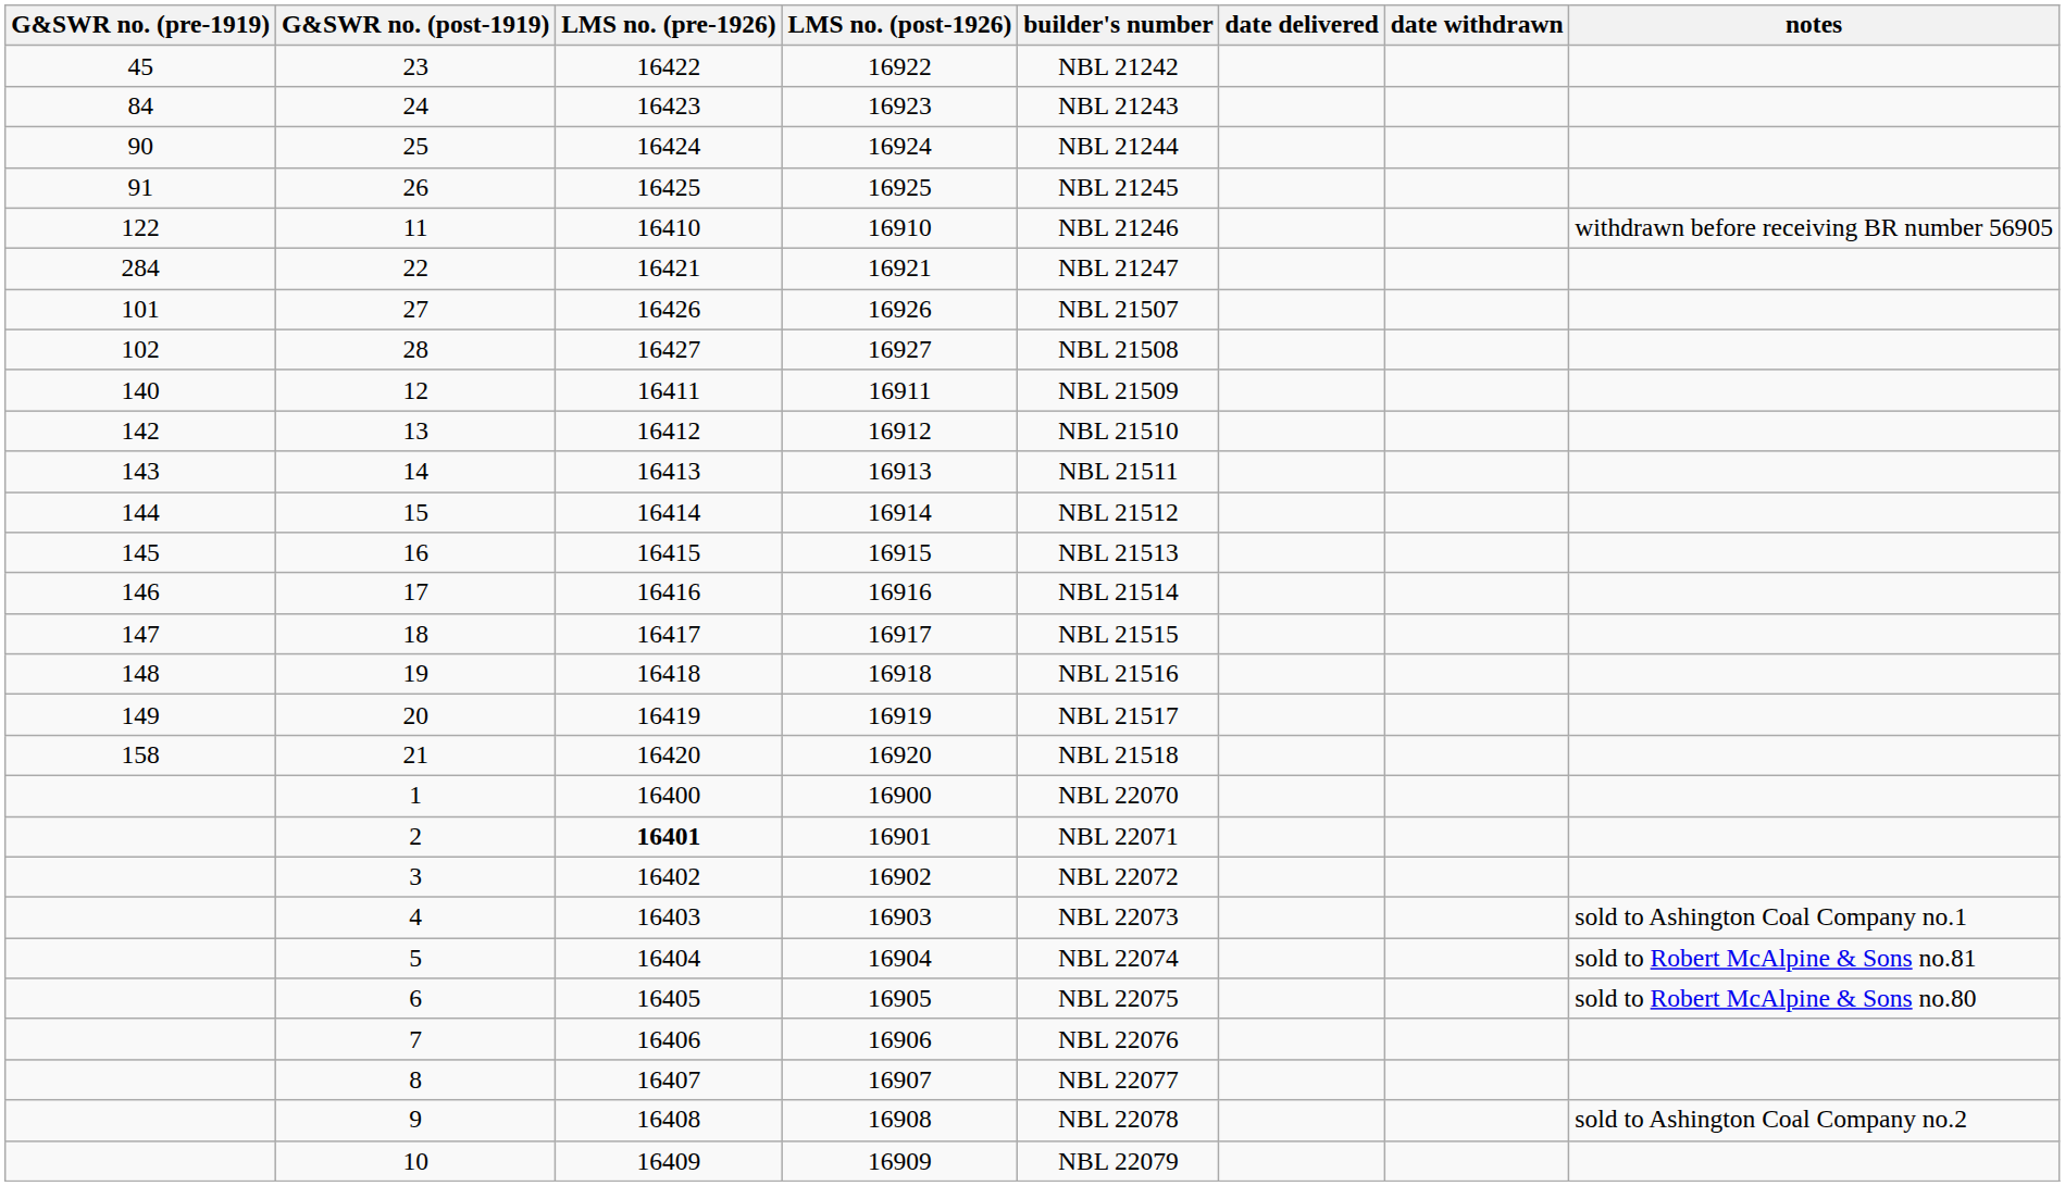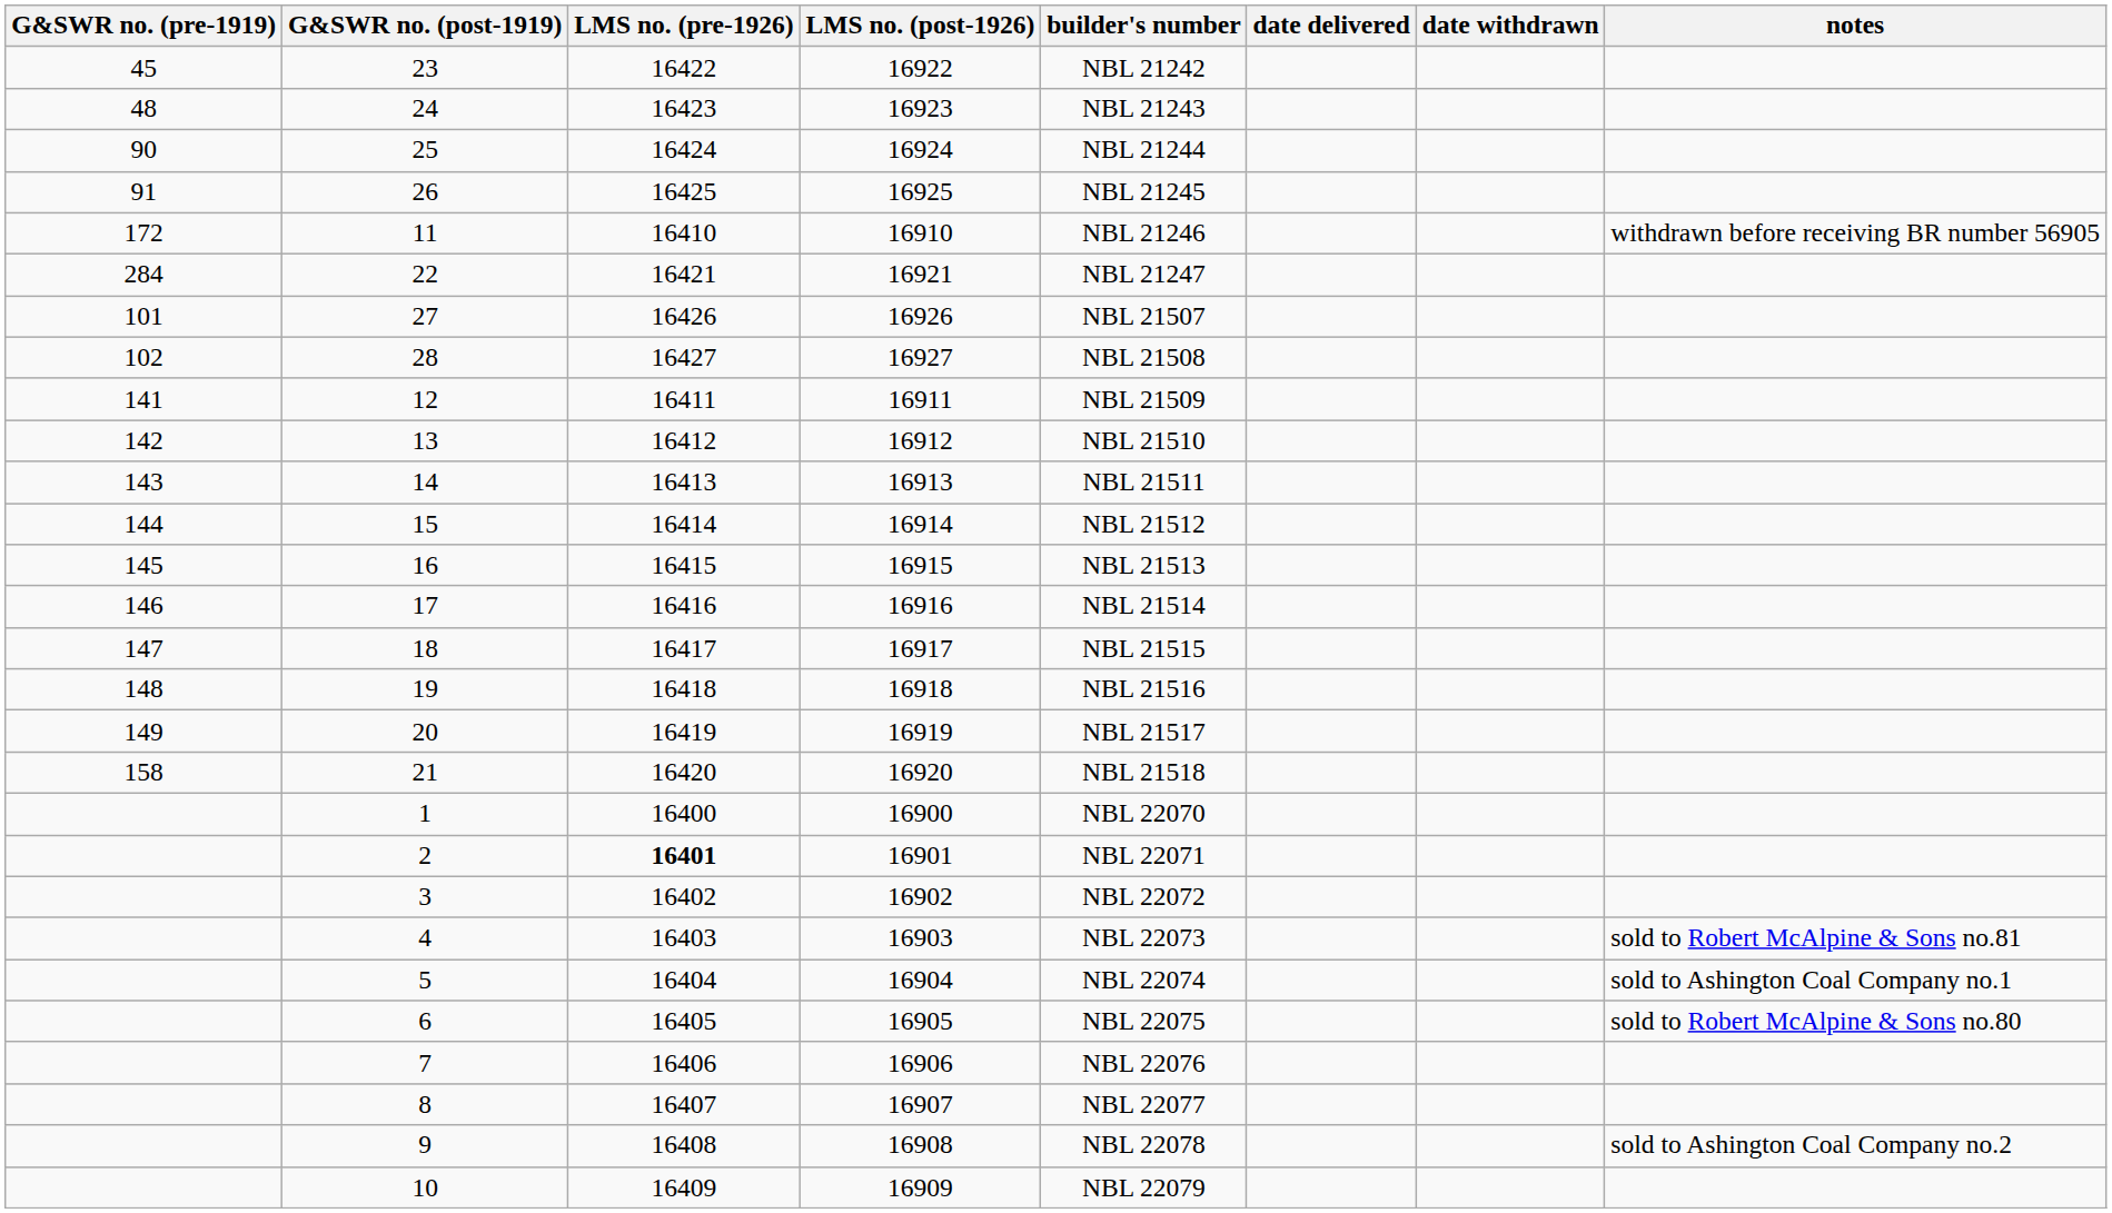 <table class="wikitable sortable collapsible collapsed" style=text-align:center>
 <tr>
 <th>G&SWR no. (pre-1919)</th>
 <th>G&SWR no. (post-1919)</th>
 <th>LMS no. (pre-1926)</th>
 <th>LMS no. (post-1926)</th>
 <th>builder's number</th>
 <th>date delivered</th>
 <th>date withdrawn</th>
 <th>notes</th>
 </tr>
 <tr>
 <td>45</td>
 <td>23</td>
 <td>16422</td>
 <td>16922</td>
 <td>NBL 21242</td>
 <td></td>
 <td></td>
 <td align=left></td>
 </tr>
 <tr>
-<td>84</td>
+<td>48</td>
 <td>24</td>
 <td>16423</td>
 <td>16923</td>
 <td>NBL 21243</td>
 <td></td>
 <td></td>
 <td align=left></td>
 </tr>
 <tr>
 <td>90</td>
 <td>25</td>
 <td>16424</td>
 <td>16924</td>
 <td>NBL 21244</td>
 <td></td>
 <td></td>
 <td align=left></td>
 </tr>
 <tr>
 <td>91</td>
 <td>26</td>
 <td>16425</td>
 <td>16925</td>
 <td>NBL 21245</td>
 <td></td>
 <td></td>
 <td align=left></td>
 </tr>
 <tr>
-<td>122</td>
+<td>172</td>
 <td>11</td>
 <td>16410</td>
 <td>16910</td>
 <td>NBL 21246</td>
 <td></td>
 <td></td>
 <td align=left>withdrawn before receiving BR number 56905</td>
 </tr>
 <tr>
 <td>284</td>
 <td>22</td>
 <td>16421</td>
 <td>16921</td>
 <td>NBL 21247</td>
 <td></td>
 <td></td>
 <td align=left></td>
 </tr>
 <tr>
 <td>101</td>
 <td>27</td>
 <td>16426</td>
 <td>16926</td>
 <td>NBL 21507</td>
 <td></td>
 <td></td>
 <td align=left></td>
 </tr>
 <tr>
 <td>102</td>
 <td>28</td>
 <td>16427</td>
 <td>16927</td>
 <td>NBL 21508</td>
 <td></td>
 <td></td>
 <td align=left></td>
 </tr>
 <tr>
-<td>140</td>
+<td>141</td>
 <td>12</td>
 <td>16411</td>
 <td>16911</td>
 <td>NBL 21509</td>
 <td></td>
 <td></td>
 <td align=left></td>
 </tr>
 <tr>
 <td>142</td>
 <td>13</td>
 <td>16412</td>
 <td>16912</td>
 <td>NBL 21510</td>
 <td></td>
 <td></td>
 <td align=left></td>
 </tr>
 <tr>
 <td>143</td>
 <td>14</td>
 <td>16413</td>
 <td>16913</td>
 <td>NBL 21511</td>
 <td></td>
 <td></td>
 <td align=left></td>
 </tr>
 <tr>
 <td>144</td>
 <td>15</td>
 <td>16414</td>
 <td>16914</td>
 <td>NBL 21512</td>
 <td></td>
 <td></td>
 <td align=left></td>
 </tr>
 <tr>
 <td>145</td>
 <td>16</td>
 <td>16415</td>
 <td>16915</td>
 <td>NBL 21513</td>
 <td></td>
 <td></td>
 <td align=left></td>
 </tr>
 <tr>
 <td>146</td>
 <td>17</td>
 <td>16416</td>
 <td>16916</td>
 <td>NBL 21514</td>
 <td></td>
 <td></td>
 <td align=left></td>
 </tr>
 <tr>
 <td>147</td>
 <td>18</td>
 <td>16417</td>
 <td>16917</td>
 <td>NBL 21515</td>
 <td></td>
 <td></td>
 <td align=left></td>
 </tr>
 <tr>
 <td>148</td>
 <td>19</td>
 <td>16418</td>
 <td>16918</td>
 <td>NBL 21516</td>
 <td></td>
 <td></td>
 <td align=left></td>
 </tr>
 <tr>
 <td>149</td>
 <td>20</td>
 <td>16419</td>
 <td>16919</td>
 <td>NBL 21517</td>
 <td></td>
 <td></td>
 <td align=left></td>
 </tr>
 <tr>
 <td>158</td>
 <td>21</td>
 <td>16420</td>
 <td>16920</td>
 <td>NBL 21518</td>
 <td></td>
 <td></td>
 <td align=left></td>
 </tr>
 <tr>
 <td></td>
 <td>1</td>
 <td>16400</td>
 <td>16900</td>
 <td>NBL 22070</td>
 <td></td>
 <td></td>
 <td align=left></td>
 </tr>
 <tr>
 <td></td>
 <td>2</td>
 <td><strong>16401</strong></td>
 <td>16901</td>
 <td>NBL 22071</td>
 <td></td>
 <td></td>
 <td align=left></td>
 </tr>
 <tr>
 <td></td>
 <td>3</td>
 <td>16402</td>
 <td>16902</td>
 <td>NBL 22072</td>
 <td></td>
 <td></td>
 <td align=left></td>
 </tr>
 <tr>
 <td></td>
 <td>4</td>
 <td>16403</td>
 <td>16903</td>
 <td>NBL 22073</td>
 <td></td>
 <td></td>
-<td align=left>sold to Ashington Coal Company no.1</td>
+<td align=left>sold to <a href='#'>Robert McAlpine & Sons</a> no.81</td>
 </tr>
 <tr>
 <td></td>
 <td>5</td>
 <td>16404</td>
 <td>16904</td>
 <td>NBL 22074</td>
 <td></td>
 <td></td>
-<td align=left>sold to <a href='#'>Robert McAlpine & Sons</a> no.81</td>
+<td align=left>sold to Ashington Coal Company no.1</td>
 </tr>
 <tr>
 <td></td>
 <td>6</td>
 <td>16405</td>
 <td>16905</td>
 <td>NBL 22075</td>
 <td></td>
 <td></td>
 <td align=left>sold to <a href='#'>Robert McAlpine & Sons</a> no.80</td>
 </tr>
 <tr>
 <td></td>
 <td>7</td>
 <td>16406</td>
 <td>16906</td>
 <td>NBL 22076</td>
 <td></td>
 <td></td>
 <td align=left></td>
 </tr>
 <tr>
 <td></td>
 <td>8</td>
 <td>16407</td>
 <td>16907</td>
 <td>NBL 22077</td>
 <td></td>
 <td></td>
 <td align=left></td>
 </tr>
 <tr>
 <td></td>
 <td>9</td>
 <td>16408</td>
 <td>16908</td>
 <td>NBL 22078</td>
 <td></td>
 <td></td>
 <td align=left>sold to Ashington Coal Company no.2</td>
 </tr>
 <tr>
 <td></td>
 <td>10</td>
 <td>16409</td>
 <td>16909</td>
 <td>NBL 22079</td>
 <td></td>
 <td></td>
 <td align=left></td>
 </tr>
 <tr>
 </tr>
 </table>
